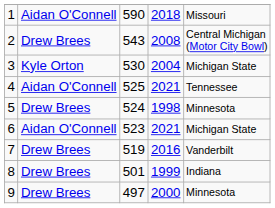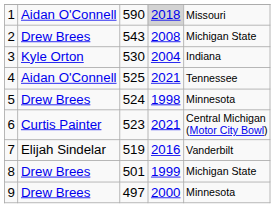 <table class="wikitable">
 <tr>
 </tr>
 <tr>
 <td>1</td>
 <td><a href='#'>Aidan O'Connell</a></td>
 <td>590</td>
-<td><a href='#'>2018</a></td>
+<td style="background: lightgrey;"><a href='#'>2018</a></td>
 <td style="font-size:80%;">Missouri</td>
 </tr>
 <tr>
 <td>2</td>
 <td><a href='#'>Drew Brees</a></td>
 <td><abbr>543</abbr></td>
 <td><a href='#'>2008</a></td>
-<td style="font-size:80%;">Central Michigan<br>(<a href='#'>Motor City Bowl</a>)</td>
+<td style="font-size:80%;">Michigan State</td>
 </tr>
 <tr>
 <td>3</td>
 <td><a href='#'>Kyle Orton</a></td>
 <td><abbr>530</abbr></td>
 <td><a href='#'>2004</a></td>
-<td style="font-size:80%;">Michigan State</td>
+<td style="font-size:80%;">Indiana</td>
 </tr>
 <tr>
 <td>4</td>
 <td><a href='#'>Aidan O'Connell</a></td>
 <td><abbr>525</abbr></td>
 <td><a href='#'>2021</a></td>
 <td style="font-size:80%;">Tennessee</td>
 </tr>
 <tr>
 <td>5</td>
 <td><a href='#'>Drew Brees</a></td>
 <td><abbr>524</abbr></td>
 <td><a href='#'>1998</a></td>
 <td style="font-size:80%;">Minnesota</td>
 </tr>
 <tr>
 <td>6</td>
-<td><a href='#'>Aidan O'Connell</a></td>
+<td><a href='#'>Curtis Painter</a></td>
 <td><abbr>523</abbr></td>
 <td><a href='#'>2021</a></td>
-<td style="font-size:80%;">Michigan State</td>
+<td style="font-size:80%;">Central Michigan<br>(<a href='#'>Motor City Bowl</a>)</td>
 </tr>
 <tr>
 <td>7</td>
-<td><a href='#'>Drew Brees</a></td>
+<td>Elijah Sindelar</td>
 <td><abbr>519</abbr></td>
 <td><a href='#'>2016</a></td>
 <td style="font-size:80%;">Vanderbilt</td>
 </tr>
 <tr>
 <td>8</td>
 <td><a href='#'>Drew Brees</a></td>
 <td><abbr>501</abbr></td>
 <td><a href='#'>1999</a></td>
-<td style="font-size:80%;">Indiana</td>
+<td style="font-size:80%;">Michigan State</td>
 </tr>
 <tr>
 <td>9</td>
 <td><a href='#'>Drew Brees</a></td>
 <td><abbr>497</abbr></td>
 <td><a href='#'>2000</a></td>
 <td style="font-size:80%;">Minnesota</td>
 </tr>
 </table>
